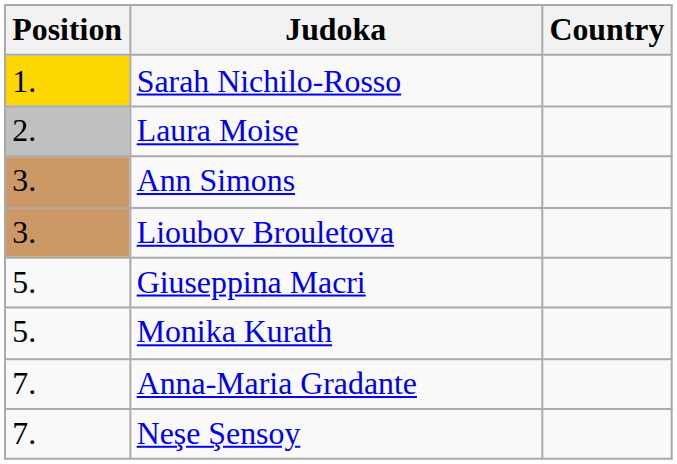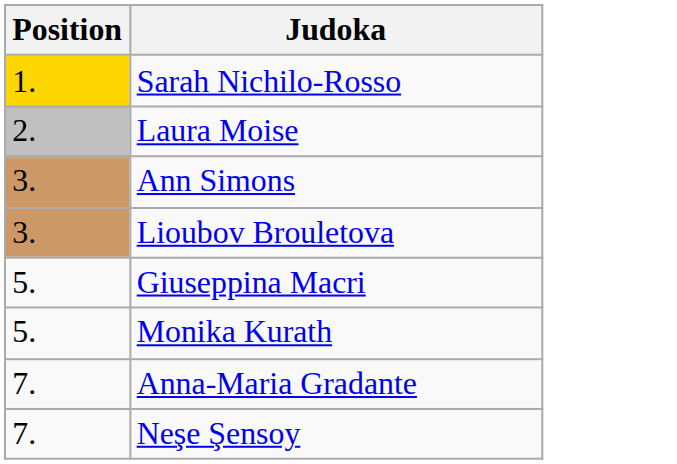 <table class=wikitable>
 <tr>
 <th width=10>Position</th>
 <th width=200>Judoka</th>
-<th width=10>Country</th>
 </tr>
 <tr>
 <td bgcolor=gold>1.</td>
 <td><a href='#'>Sarah Nichilo-Rosso</a></td>
-<td></td>
 </tr>
 <tr>
 <td bgcolor="silver">2.</td>
 <td><a href='#'>Laura Moise</a></td>
-<td></td>
 </tr>
 <tr>
 <td bgcolor="CC9966">3.</td>
 <td><a href='#'>Ann Simons</a></td>
-<td></td>
 </tr>
 <tr>
 <td bgcolor="CC9966">3.</td>
 <td><a href='#'>Lioubov Brouletova</a></td>
-<td></td>
 </tr>
 <tr>
 <td>5.</td>
 <td><a href='#'>Giuseppina Macri</a></td>
-<td></td>
 </tr>
 <tr>
 <td>5.</td>
 <td><a href='#'>Monika Kurath</a></td>
-<td></td>
 </tr>
 <tr>
 <td>7.</td>
 <td><a href='#'>Anna-Maria Gradante</a></td>
-<td></td>
 </tr>
 <tr>
 <td>7.</td>
 <td><a href='#'>Neşe Şensoy</a></td>
-<td></td>
 </tr>
 </table>
